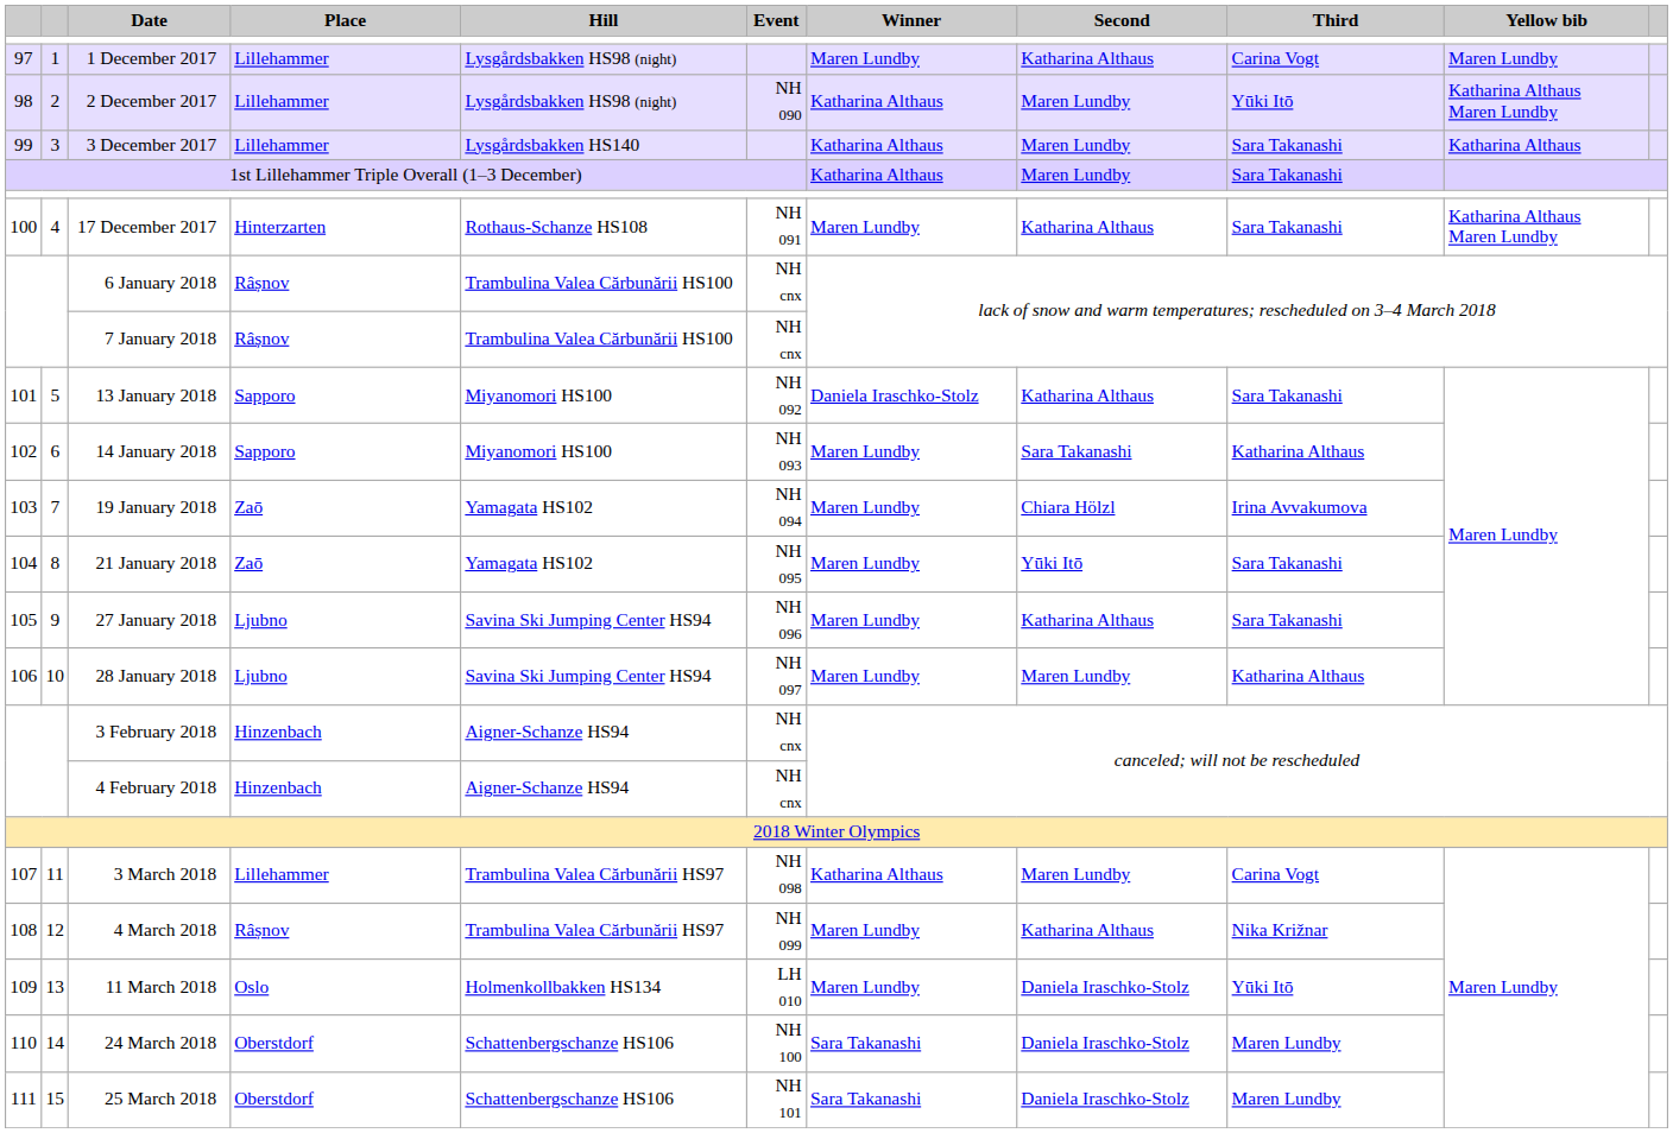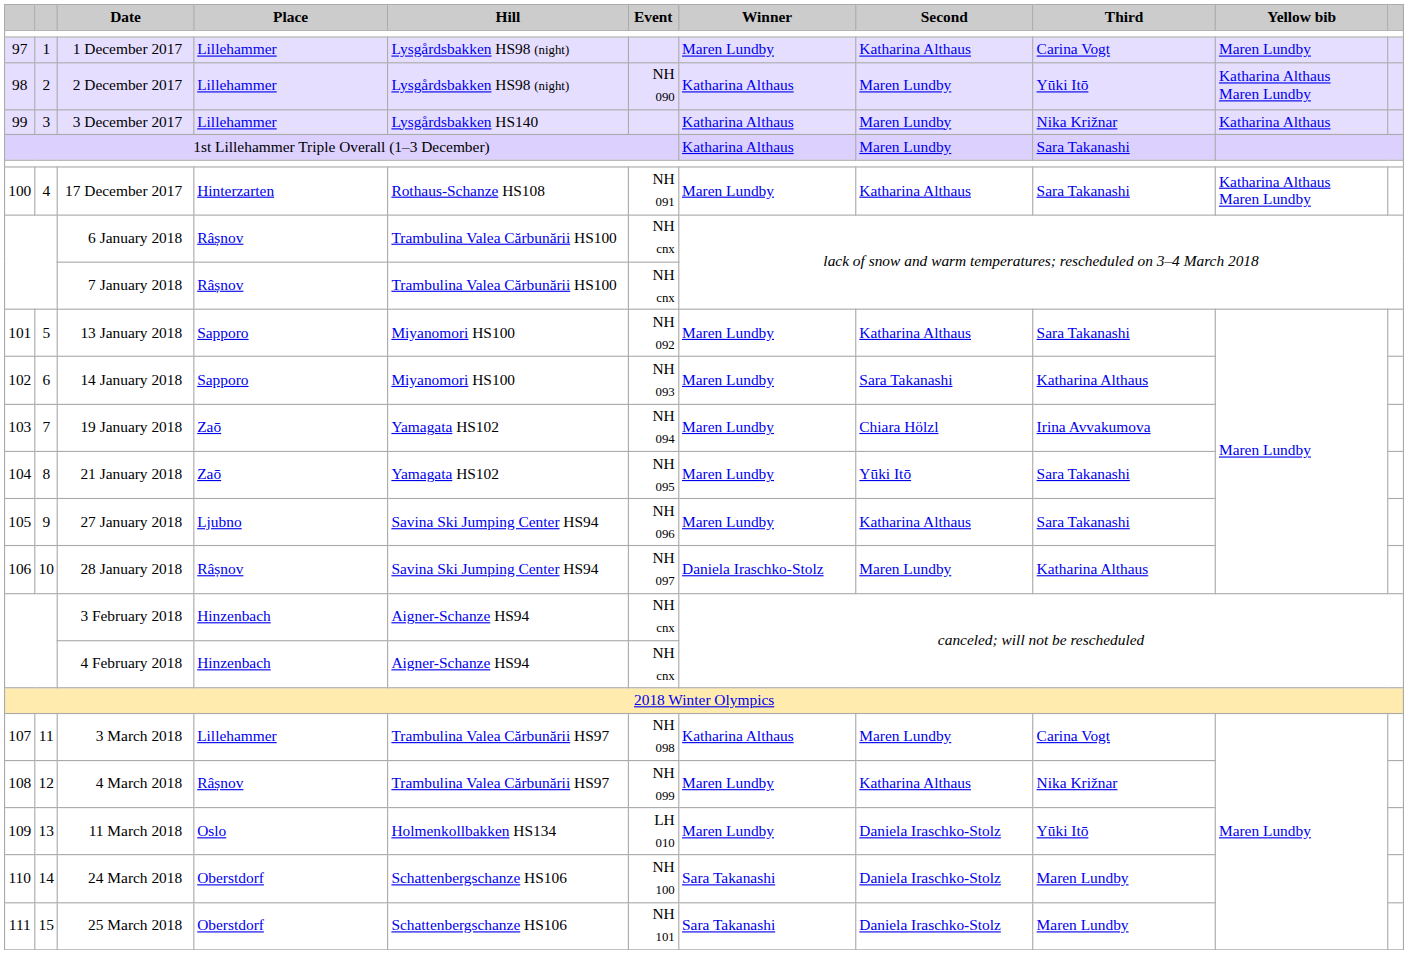 <table class="wikitable plainrowheaders" style="background:#fff; font-size:86%; line-height:16px; border:grey solid 1px; border-collapse:collapse;">
 <tr>
 <th scope="col" style="background:#ccc; width=20 px;"></th>
 <th scope="col" style="background:#ccc; width=30 px;"></th>
 <th scope="col" style="background:#ccc; width:135px;">Date</th>
 <th scope="col" style="background:#ccc; width:200px;">Place</th>
 <th scope="col" style="background:#ccc; width:240px;">Hill</th>
 <th scope="col" style="background:#ccc; width:40px;">Event</th>
 <th scope="col" style="background:#ccc; width:185px;">Winner</th>
 <th scope="col" style="background:#ccc; width:185px;">Second</th>
 <th scope="col" style="background:#ccc; width:185px;">Third</th>
 <th scope="col" style="background:#ccc; width:180px;">Yellow bib</th>
 <th scope="col" style="background:#ccc; width:10px;"></th>
 </tr>
 <tr>
 <td colspan=11></td>
 </tr>
 <tr bgcolor=#e6deff>
 <td align=center>97</td>
 <td align=center>1</td>
 <td align=right>1 December 2017  </td>
 <td> <a href='#'>Lillehammer</a></td>
 <td><a href='#'>Lysgårdsbakken</a> HS98 <small>(night)</small></td>
 <td align=right></td>
 <td> <a href='#'>Maren Lundby</a></td>
 <td> <a href='#'>Katharina Althaus</a></td>
 <td> <a href='#'>Carina Vogt</a></td>
 <td> <a href='#'>Maren Lundby</a></td>
 <td></td>
 </tr>
 <tr bgcolor=#e6deff>
 <td align=center>98</td>
 <td align=center>2</td>
 <td align=right>2 December 2017  </td>
 <td> <a href='#'>Lillehammer</a></td>
 <td><a href='#'>Lysgårdsbakken</a> HS98 <small>(night)</small></td>
 <td align=right>NH <sub>090</sub></td>
 <td> <a href='#'>Katharina Althaus</a></td>
 <td> <a href='#'>Maren Lundby</a></td>
 <td> <a href='#'>Yūki Itō</a></td>
 <td> <a href='#'>Katharina Althaus</a><br> <a href='#'>Maren Lundby</a></td>
 <td></td>
 </tr>
 <tr bgcolor=#e6deff>
 <td align=center>99</td>
 <td align=center>3</td>
 <td align=right>3 December 2017  </td>
 <td> <a href='#'>Lillehammer</a></td>
 <td><a href='#'>Lysgårdsbakken</a> HS140</td>
 <td align=right></td>
 <td> <a href='#'>Katharina Althaus</a></td>
 <td> <a href='#'>Maren Lundby</a></td>
-<td> <a href='#'>Sara Takanashi</a></td>
+<td> <a href='#'>Nika Križnar</a></td>
 <td> <a href='#'>Katharina Althaus</a></td>
 <td></td>
 </tr>
 <tr bgcolor=#DCD0FF>
 <td colspan=6 align=center>1st Lillehammer Triple Overall (1–3 December)</td>
 <td> <a href='#'>Katharina Althaus</a></td>
 <td> <a href='#'>Maren Lundby</a></td>
 <td> <a href='#'>Sara Takanashi</a></td>
 <td colspan=2></td>
 </tr>
 <tr>
 <td colspan=11></td>
 </tr>
 <tr>
 <td align=center>100</td>
 <td align=center>4</td>
 <td align=right>17 December 2017  </td>
 <td> <a href='#'>Hinterzarten</a></td>
 <td><a href='#'>Rothaus-Schanze</a> HS108</td>
 <td align=right>NH <sub>091</sub></td>
 <td> <a href='#'>Maren Lundby</a></td>
 <td> <a href='#'>Katharina Althaus</a></td>
 <td> <a href='#'>Sara Takanashi</a></td>
 <td> <a href='#'>Katharina Althaus</a><br> <a href='#'>Maren Lundby</a></td>
 <td></td>
 </tr>
 <tr>
 <td rowspan=2 colspan=2></td>
 <td align=right>6 January 2018  </td>
 <td> <a href='#'>Râșnov</a></td>
 <td><a href='#'>Trambulina Valea Cărbunării</a> HS100</td>
 <td align=right>NH <sub>cnx</sub></td>
 <td align=center colspan=5 rowspan=2><em>lack of snow and warm temperatures; rescheduled on 3–4 March 2018</em></td>
 </tr>
 <tr>
 <td align=right>7 January 2018  </td>
 <td> <a href='#'>Râșnov</a></td>
 <td><a href='#'>Trambulina Valea Cărbunării</a> HS100</td>
 <td align=right>NH <sub>cnx</sub></td>
 </tr>
 <tr>
 <td align=center>101</td>
 <td align=center>5</td>
 <td align=right>13 January 2018  </td>
 <td> <a href='#'>Sapporo</a></td>
 <td><a href='#'>Miyanomori</a> HS100</td>
 <td align=right>NH <sub>092</sub></td>
-<td> <a href='#'>Daniela Iraschko-Stolz</a></td>
+<td> <a href='#'>Maren Lundby</a></td>
 <td> <a href='#'>Katharina Althaus</a></td>
 <td> <a href='#'>Sara Takanashi</a></td>
 <td rowspan=6> <a href='#'>Maren Lundby</a></td>
 <td></td>
 </tr>
 <tr>
 <td align=center>102</td>
 <td align=center>6</td>
 <td align=right>14 January 2018  </td>
 <td> <a href='#'>Sapporo</a></td>
 <td><a href='#'>Miyanomori</a> HS100</td>
 <td align=right>NH <sub>093</sub></td>
 <td> <a href='#'>Maren Lundby</a></td>
 <td> <a href='#'>Sara Takanashi</a></td>
 <td> <a href='#'>Katharina Althaus</a></td>
 <td></td>
 </tr>
 <tr>
 <td align=center>103</td>
 <td align=center>7</td>
 <td align=right>19 January 2018  </td>
 <td> <a href='#'>Zaō</a></td>
 <td><a href='#'>Yamagata</a> HS102</td>
 <td align=right>NH <sub>094</sub></td>
 <td> <a href='#'>Maren Lundby</a></td>
 <td> <a href='#'>Chiara Hölzl</a></td>
 <td> <a href='#'>Irina Avvakumova</a></td>
 <td></td>
 </tr>
 <tr>
 <td align=center>104</td>
 <td align=center>8</td>
 <td align=right>21 January 2018  </td>
 <td> <a href='#'>Zaō</a></td>
 <td><a href='#'>Yamagata</a> HS102</td>
 <td align=right>NH <sub>095</sub></td>
 <td> <a href='#'>Maren Lundby</a></td>
 <td> <a href='#'>Yūki Itō</a></td>
 <td> <a href='#'>Sara Takanashi</a></td>
 <td></td>
 </tr>
 <tr>
 <td align=center>105</td>
 <td align=center>9</td>
 <td align=right>27 January 2018  </td>
 <td> <a href='#'>Ljubno</a></td>
 <td><a href='#'>Savina Ski Jumping Center</a> HS94</td>
 <td align=right>NH <sub>096</sub></td>
 <td> <a href='#'>Maren Lundby</a></td>
 <td> <a href='#'>Katharina Althaus</a></td>
 <td> <a href='#'>Sara Takanashi</a></td>
 <td></td>
 </tr>
 <tr>
 <td align=center>106</td>
 <td align=center>10</td>
 <td align=right>28 January 2018  </td>
-<td> <a href='#'>Ljubno</a></td>
+<td> <a href='#'>Râșnov</a></td>
 <td><a href='#'>Savina Ski Jumping Center</a> HS94</td>
 <td align=right>NH <sub>097</sub></td>
-<td> <a href='#'>Maren Lundby</a></td>
+<td> <a href='#'>Daniela Iraschko-Stolz</a></td>
 <td> <a href='#'>Maren Lundby</a></td>
 <td> <a href='#'>Katharina Althaus</a></td>
 <td></td>
 </tr>
 <tr>
 <td colspan=2 rowspan=2></td>
 <td align=right>3 February 2018  </td>
 <td> <a href='#'>Hinzenbach</a></td>
 <td><a href='#'>Aigner-Schanze</a> HS94</td>
 <td align=right>NH <sub>cnx</sub></td>
 <td align=center colspan=5 rowspan=2><em>canceled; will not be rescheduled</em></td>
 </tr>
 <tr>
 <td align=right>4 February 2018  </td>
 <td> <a href='#'>Hinzenbach</a></td>
 <td><a href='#'>Aigner-Schanze</a> HS94</td>
 <td align=right>NH <sub>cnx</sub></td>
 </tr>
 <tr style="background:#FFEBAD">
 <td colspan=11 align=center><a href='#'>2018 Winter Olympics</a></td>
 </tr>
 <tr>
 <td align=center>107</td>
 <td align=center>11</td>
 <td align=right><small></small> 3 March 2018  </td>
 <td> <a href='#'>Lillehammer</a></td>
 <td><a href='#'>Trambulina Valea Cărbunării</a> HS97</td>
 <td align=right>NH <sub>098</sub></td>
 <td> <a href='#'>Katharina Althaus</a></td>
 <td> <a href='#'>Maren Lundby</a></td>
 <td> <a href='#'>Carina Vogt</a></td>
 <td rowspan=5> <a href='#'>Maren Lundby</a></td>
 <td></td>
 </tr>
 <tr>
 <td align=center>108</td>
 <td align=center>12</td>
 <td align=right>4 March 2018  </td>
 <td> <a href='#'>Râșnov</a></td>
 <td><a href='#'>Trambulina Valea Cărbunării</a> HS97</td>
 <td align=right>NH <sub>099</sub></td>
 <td> <a href='#'>Maren Lundby</a></td>
 <td> <a href='#'>Katharina Althaus</a></td>
 <td> <a href='#'>Nika Križnar</a></td>
 <td></td>
 </tr>
 <tr>
 <td align=center>109</td>
 <td align=center>13</td>
 <td align=right>11 March 2018  </td>
 <td> <a href='#'>Oslo</a></td>
 <td><a href='#'>Holmenkollbakken</a> HS134</td>
 <td align=right>LH <sub>010</sub></td>
 <td> <a href='#'>Maren Lundby</a></td>
 <td> <a href='#'>Daniela Iraschko-Stolz</a></td>
 <td> <a href='#'>Yūki Itō</a></td>
 <td></td>
 </tr>
 <tr>
 <td align=center>110</td>
 <td align=center>14</td>
 <td align=right>24 March 2018  </td>
 <td> <a href='#'>Oberstdorf</a></td>
 <td><a href='#'>Schattenbergschanze</a> HS106</td>
 <td align=right>NH <sub>100</sub></td>
 <td> <a href='#'>Sara Takanashi</a></td>
 <td> <a href='#'>Daniela Iraschko-Stolz</a></td>
 <td> <a href='#'>Maren Lundby</a></td>
 <td></td>
 </tr>
 <tr>
 <td align=center>111</td>
 <td align=center>15</td>
 <td align=right>25 March 2018  </td>
 <td> <a href='#'>Oberstdorf</a></td>
 <td><a href='#'>Schattenbergschanze</a> HS106</td>
 <td align=right>NH <sub>101</sub></td>
 <td> <a href='#'>Sara Takanashi</a></td>
 <td> <a href='#'>Daniela Iraschko-Stolz</a></td>
 <td> <a href='#'>Maren Lundby</a></td>
 <td></td>
 </tr>
 </table>
